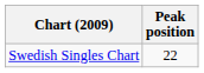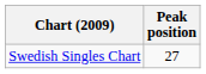 <table class="wikitable">
 <tr>
 <th>Chart (2009)</th>
 <th>Peak<br>position</th>
 </tr>
 <tr>
 <td><a href='#'>Swedish Singles Chart</a></td>
-<td style="text-align:center;">22</td>
+<td style="text-align:center;">27</td>
 </tr>
 </table>
